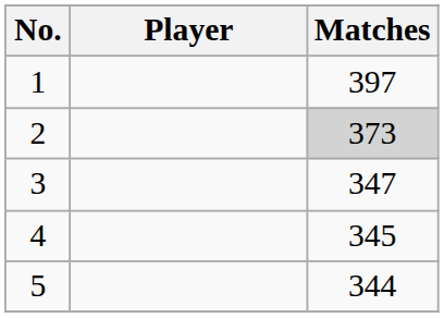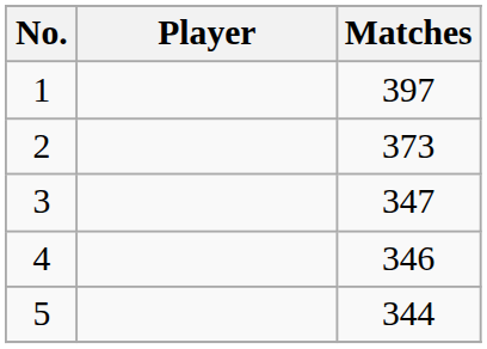 <table class="wikitable sortable" style="text-align:center">
 <tr>
 </tr>
 <tr>
 <th width=25>No.</th>
 <th width=110>Player</th>
 <th width=40>Matches</th>
 </tr>
 <tr>
 <td>1</td>
 <td></td>
 <td>397</td>
 </tr>
 <tr>
 <td>2</td>
 <td></td>
-<td style="background: lightgrey;">373</td>
+<td>373</td>
 </tr>
 <tr>
 <td>3</td>
 <td></td>
 <td>347</td>
 </tr>
 <tr>
 <td>4</td>
 <td></td>
-<td>345</td>
+<td>346</td>
 </tr>
 <tr>
 <td>5</td>
 <td></td>
 <td>344</td>
 </tr>
 <tr>
 </tr>
 </table>
